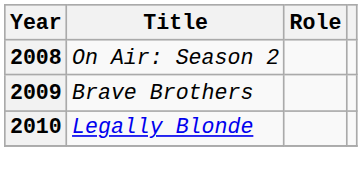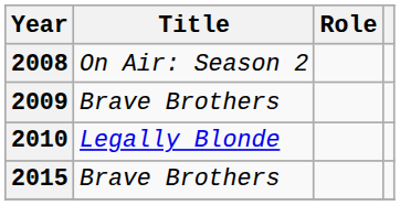 <table class="wikitable plainrowheaders">
 <tr>
 <th scope="col">Year</th>
 <th scope="col">Title</th>
 <th scope="col">Role</th>
 <th scope="col" class="unsortable"></th>
 </tr>
 <tr>
 <th scope="row">2008</th>
 <td><em>On Air: Season 2</em></td>
 <td></td>
 <td></td>
 </tr>
 <tr>
 <th scope="row">2009</th>
 <td><em>Brave Brothers</em></td>
 <td></td>
 <td></td>
 </tr>
 <tr>
 <th scope="row">2010</th>
 <td><em><a href='#'>Legally Blonde</a></em></td>
 <td></td>
 <td align="center"></td>
 </tr>
 <tr>
+<th scope="row">2015</th>
+<td><em>Brave Brothers</em></td>
+<td></td>
+<td align="center"></td>
+</tr>
+<tr>
 </tr>
 </table>
